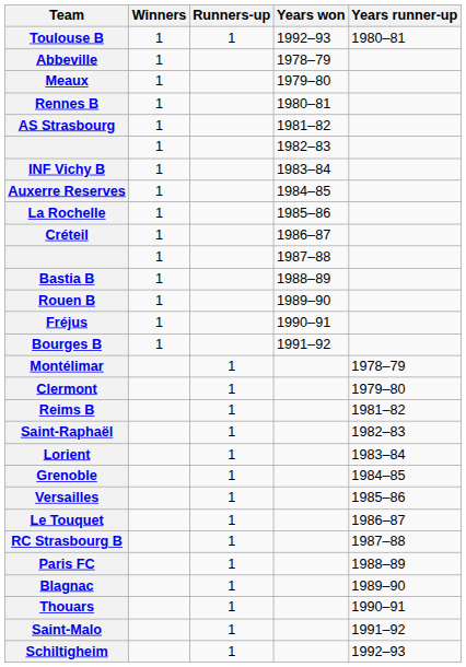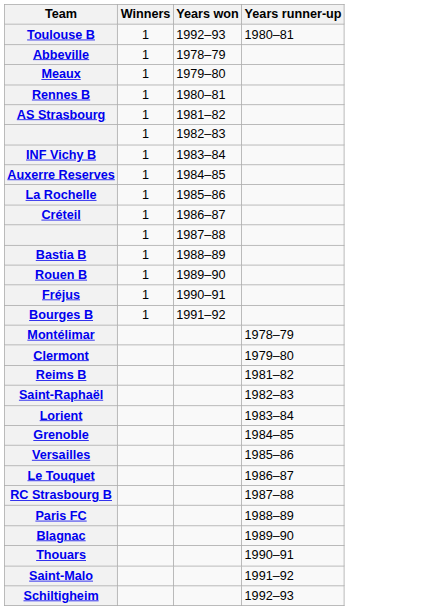 <table class="wikitable sortable">
 <tr>
 <th>Team</th>
 <th>Winners</th>
-<th>Runners-up</th>
 <th>Years won</th>
 <th>Years runner-up</th>
 </tr>
 <tr>
 <th><a href='#'>Toulouse B</a></th>
-<td align="center">1</td>
 <td align="center">1</td>
 <td>1992–93</td>
 <td>1980–81</td>
 </tr>
 <tr>
 <th><a href='#'>Abbeville</a></th>
 <td align="center">1</td>
-<td align="center"></td>
 <td>1978–79</td>
 <td></td>
 </tr>
 <tr>
 <th><a href='#'>Meaux</a></th>
 <td align="center">1</td>
-<td align="center"></td>
 <td>1979–80</td>
 <td></td>
 </tr>
 <tr>
 <th><a href='#'>Rennes B</a></th>
 <td align="center">1</td>
-<td align="center"></td>
 <td>1980–81</td>
 <td></td>
 </tr>
 <tr>
 <th><a href='#'>AS Strasbourg</a></th>
 <td align="center">1</td>
-<td></td>
 <td>1981–82</td>
 <td></td>
 </tr>
 <tr>
 <th></th>
 <td align="center">1</td>
-<td align="center"></td>
 <td>1982–83</td>
 <td></td>
 </tr>
 <tr>
 <th><a href='#'>INF Vichy B</a></th>
 <td align="center">1</td>
-<td></td>
 <td>1983–84</td>
 <td></td>
 </tr>
 <tr>
 <th><a href='#'>Auxerre Reserves</a></th>
 <td align="center">1</td>
-<td align="center"></td>
 <td>1984–85</td>
 <td></td>
 </tr>
 <tr>
 <th><a href='#'>La Rochelle</a></th>
 <td align="center">1</td>
-<td align="center"></td>
 <td>1985–86</td>
 <td></td>
 </tr>
 <tr>
 <th><a href='#'>Créteil</a></th>
 <td align="center">1</td>
-<td align="center"></td>
 <td>1986–87</td>
 <td></td>
 </tr>
 <tr>
 <th></th>
 <td align="center">1</td>
-<td align="center"></td>
 <td>1987–88</td>
 <td></td>
 </tr>
 <tr>
 <th><a href='#'>Bastia B</a></th>
 <td align="center">1</td>
-<td align="center"></td>
 <td>1988–89</td>
 <td></td>
 </tr>
 <tr>
 <th><a href='#'>Rouen B</a></th>
 <td align="center">1</td>
-<td align="center"></td>
 <td>1989–90</td>
 <td></td>
 </tr>
 <tr>
 <th><a href='#'>Fréjus</a></th>
 <td align="center">1</td>
-<td align="center"></td>
 <td>1990–91</td>
 <td></td>
 </tr>
 <tr>
 <th><a href='#'>Bourges B</a></th>
 <td align="center">1</td>
-<td align="center"></td>
 <td>1991–92</td>
 <td></td>
 </tr>
 <tr>
 <th><a href='#'>Montélimar</a></th>
 <td></td>
-<td align="center">1</td>
 <td></td>
 <td>1978–79</td>
 </tr>
 <tr>
 <th><a href='#'>Clermont</a></th>
 <td></td>
-<td align="center">1</td>
 <td></td>
 <td>1979–80</td>
 </tr>
 <tr>
 <th><a href='#'>Reims B</a></th>
 <td></td>
-<td align="center">1</td>
 <td></td>
 <td>1981–82</td>
 </tr>
 <tr>
 <th><a href='#'>Saint-Raphaël</a></th>
 <td></td>
-<td align="center">1</td>
 <td></td>
 <td>1982–83</td>
 </tr>
 <tr>
 <th><a href='#'>Lorient</a></th>
 <td></td>
-<td align="center">1</td>
 <td></td>
 <td>1983–84</td>
 </tr>
 <tr>
 <th><a href='#'>Grenoble</a></th>
 <td></td>
-<td align="center">1</td>
 <td></td>
 <td>1984–85</td>
 </tr>
 <tr>
 <th><a href='#'>Versailles</a></th>
 <td></td>
-<td align="center">1</td>
 <td></td>
 <td>1985–86</td>
 </tr>
 <tr>
 <th><a href='#'>Le Touquet</a></th>
 <td></td>
-<td align="center">1</td>
 <td></td>
 <td>1986–87</td>
 </tr>
 <tr>
 <th><a href='#'>RC Strasbourg B</a></th>
 <td></td>
-<td align="center">1</td>
 <td></td>
 <td>1987–88</td>
 </tr>
 <tr>
 <th><a href='#'>Paris FC</a></th>
 <td></td>
-<td align="center">1</td>
 <td></td>
 <td>1988–89</td>
 </tr>
 <tr>
 <th><a href='#'>Blagnac</a></th>
 <td></td>
-<td align="center">1</td>
 <td></td>
 <td>1989–90</td>
 </tr>
 <tr>
 <th><a href='#'>Thouars</a></th>
 <td></td>
-<td align="center">1</td>
 <td></td>
 <td>1990–91</td>
 </tr>
 <tr>
 <th><a href='#'>Saint-Malo</a></th>
 <td></td>
-<td align="center">1</td>
 <td></td>
 <td>1991–92</td>
 </tr>
 <tr>
 <th><a href='#'>Schiltigheim</a></th>
 <td></td>
-<td align="center">1</td>
 <td></td>
 <td>1992–93</td>
 </tr>
 </table>
